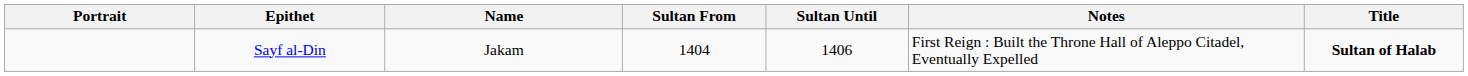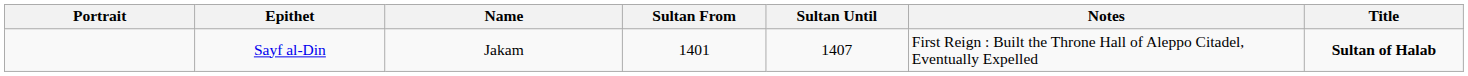 <table width=95% class="wikitable">
 <tr>
 <th width=12%>Portrait</th>
 <th width=12%>Epithet</th>
 <th width=15%>Name</th>
 <th width=9%>Sultan From</th>
 <th width=9%>Sultan Until</th>
 <th width=25%>Notes</th>
 <th width=10%>Title</th>
 </tr>
 <tr>
 <td align="center"></td>
 <td align="center"><a href='#'>Sayf al-Din</a></td>
 <td align="center">Jakam</td>
-<td align="center">1404</td>
-<td align="center">1406</td>
+<td align="center">1401</td>
+<td align="center">1407</td>
 <td>First Reign : Built the Throne Hall of Aleppo Citadel, Eventually Expelled</td>
 <td align="center"><strong>Sultan of Halab</strong></td>
 </tr>
 </table>
